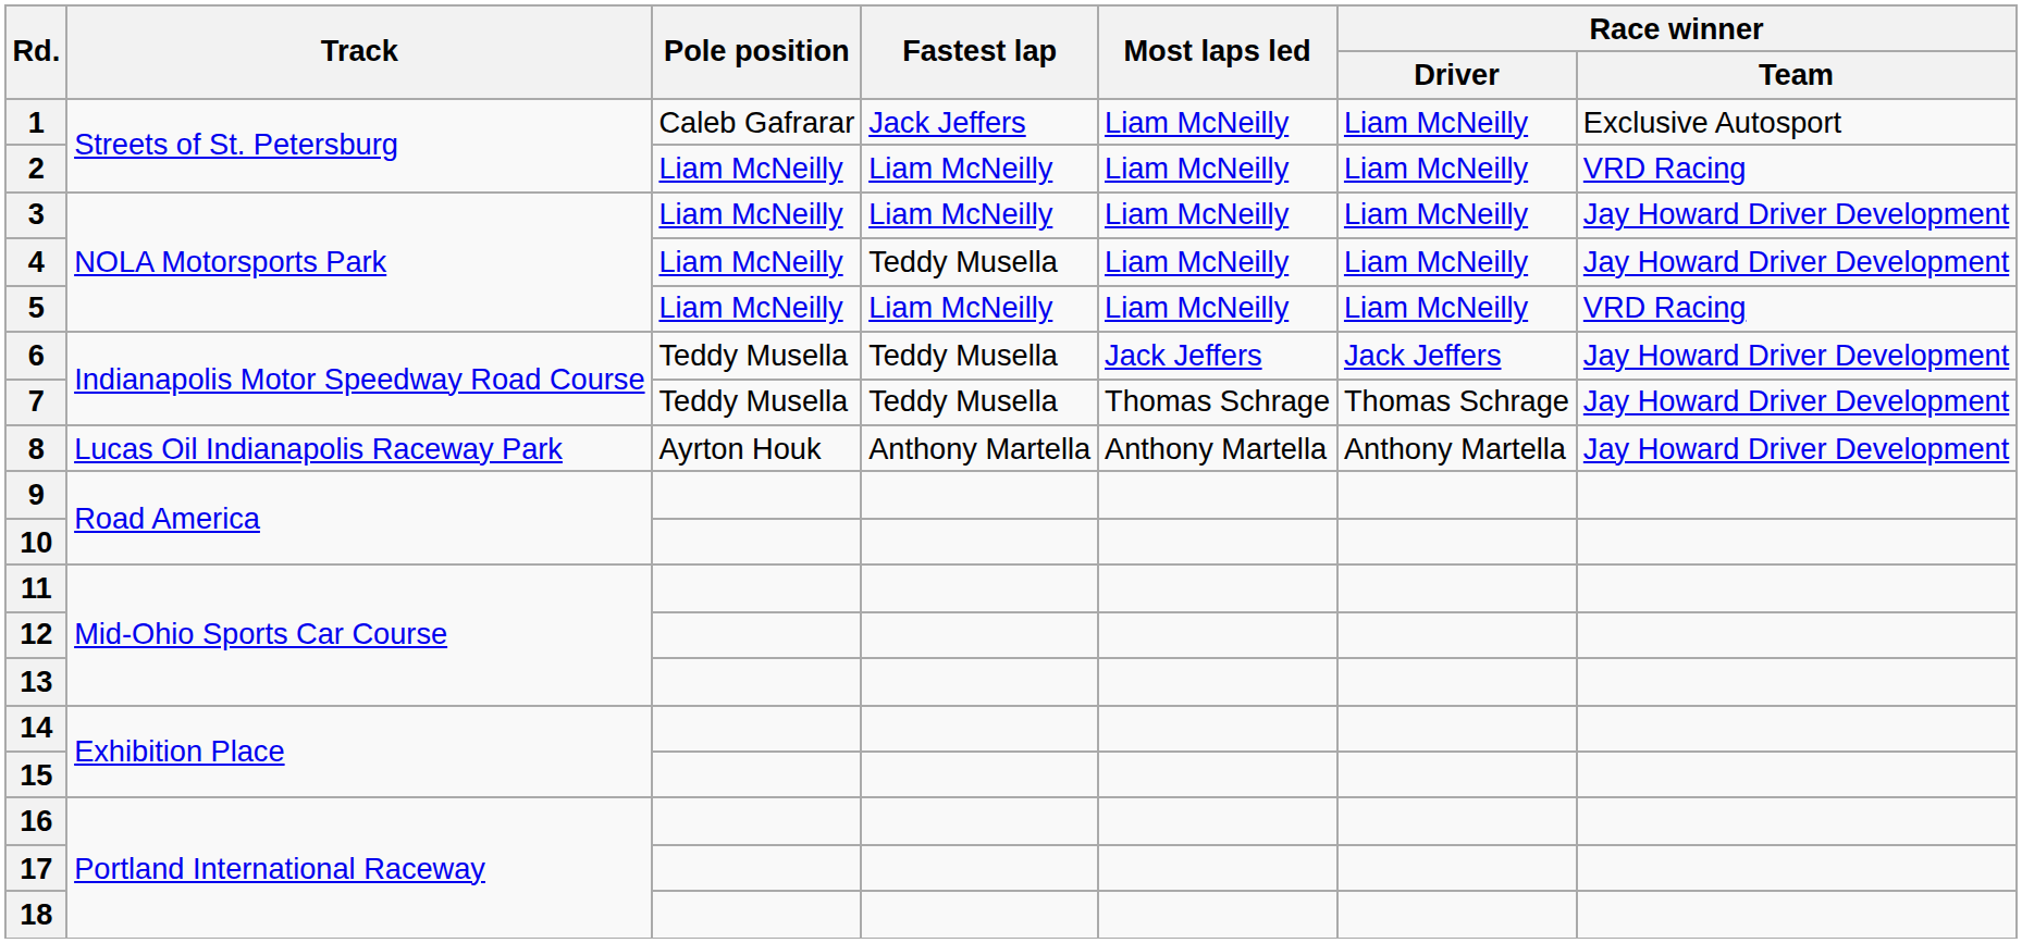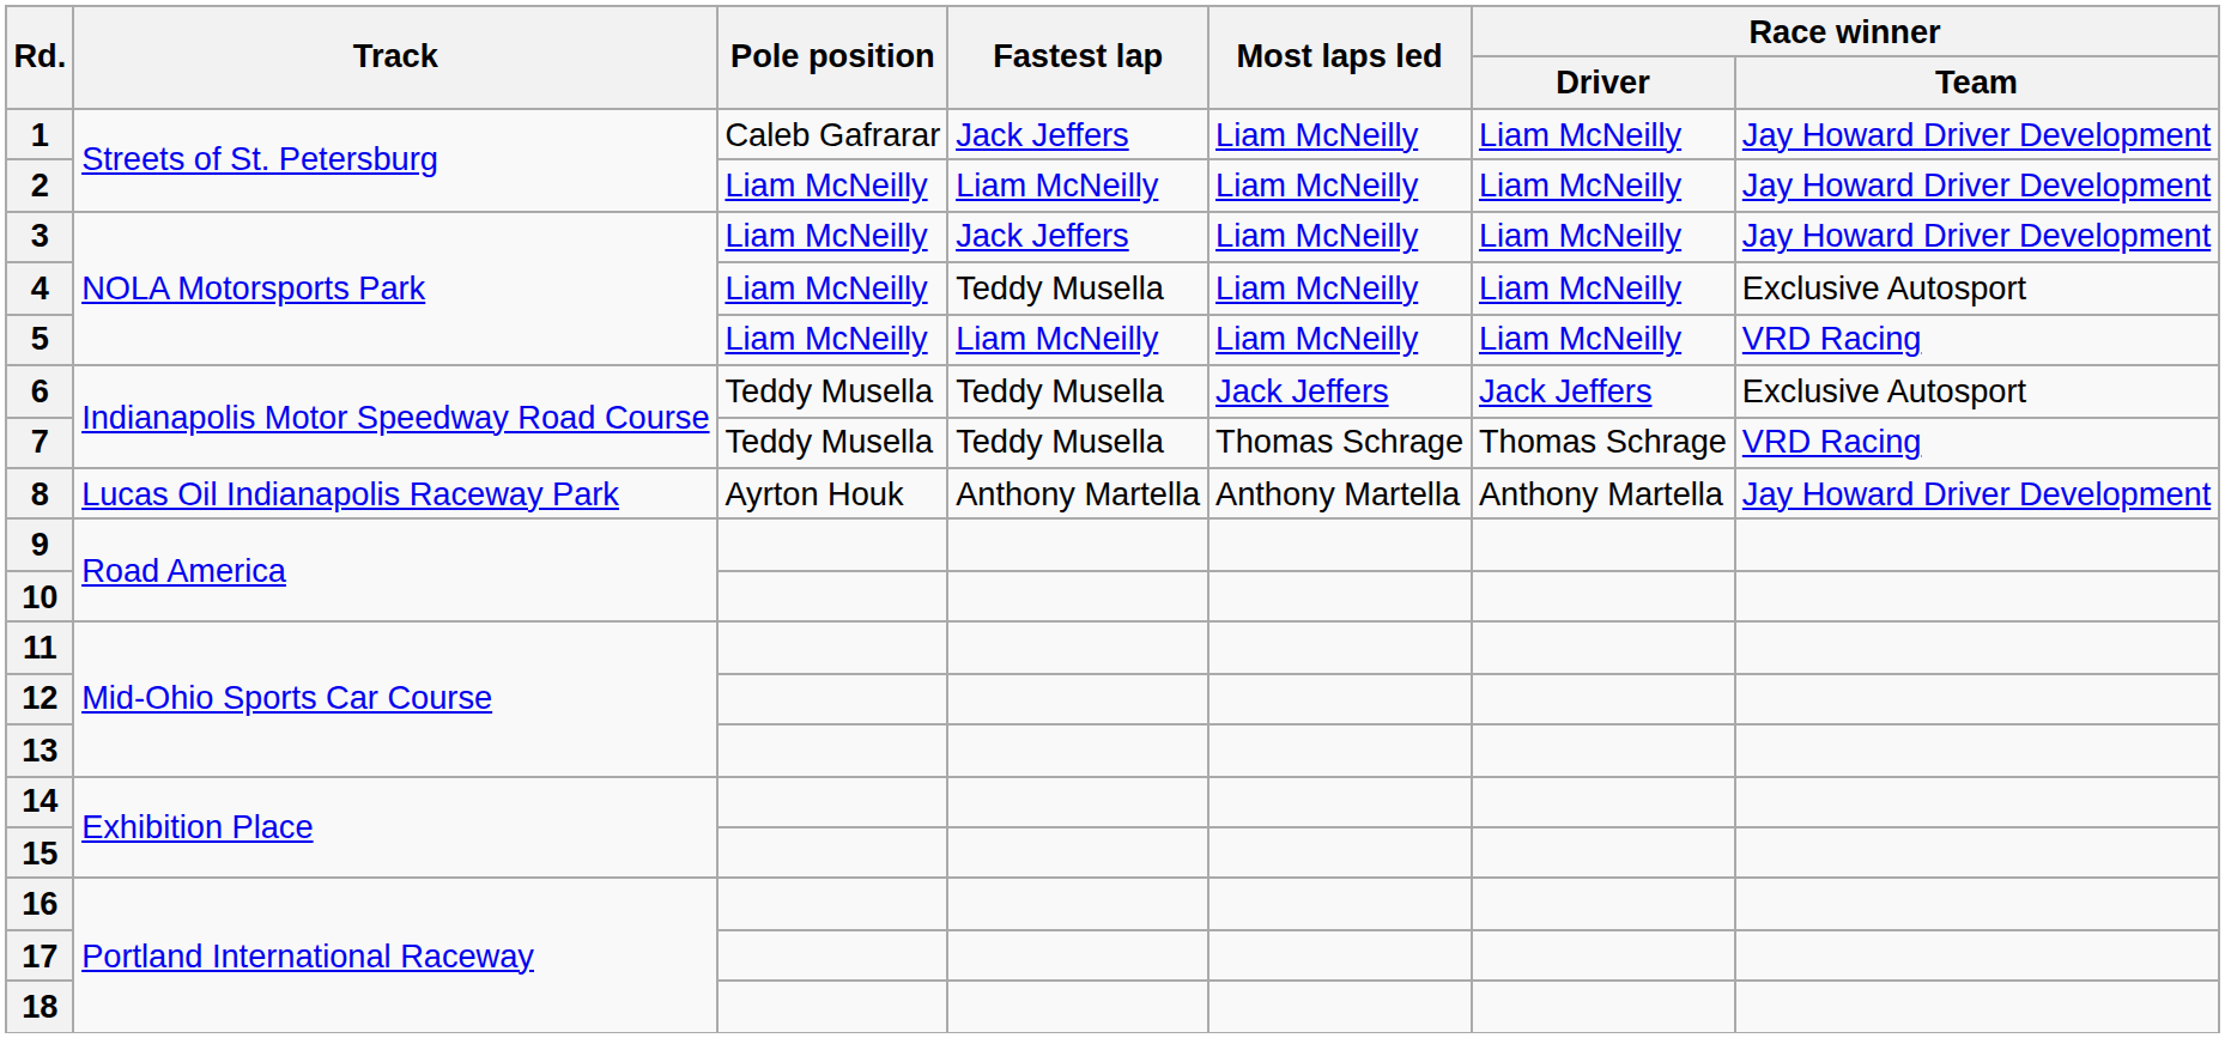 <table class="wikitable" style="font-size: 85%">
 <tr>
 <th rowspan="2">Rd.</th>
 <th rowspan="2">Track</th>
 <th rowspan="2">Pole position</th>
 <th rowspan="2">Fastest lap</th>
 <th rowspan="2">Most laps led</th>
 <th colspan="2">Race winner</th>
 </tr>
 <tr>
 <th>Driver</th>
 <th>Team</th>
 </tr>
 <tr>
 <th>1</th>
 <td rowspan="2"><a href='#'>Streets of St. Petersburg</a></td>
 <td> Caleb Gafrarar</td>
 <td> <a href='#'>Jack Jeffers</a></td>
 <td> <a href='#'>Liam McNeilly</a></td>
 <td> <a href='#'>Liam McNeilly</a></td>
-<td>Exclusive Autosport</td>
+<td><a href='#'>Jay Howard Driver Development</a></td>
 </tr>
 <tr>
 <th>2</th>
 <td> <a href='#'>Liam McNeilly</a></td>
 <td> <a href='#'>Liam McNeilly</a></td>
 <td> <a href='#'>Liam McNeilly</a></td>
 <td> <a href='#'>Liam McNeilly</a></td>
-<td><a href='#'>VRD Racing</a></td>
+<td><a href='#'>Jay Howard Driver Development</a></td>
 </tr>
 <tr>
 <th>3</th>
 <td rowspan="3"><a href='#'>NOLA Motorsports Park</a></td>
 <td> <a href='#'>Liam McNeilly</a></td>
-<td> <a href='#'>Liam McNeilly</a></td>
+<td> <a href='#'>Jack Jeffers</a></td>
 <td> <a href='#'>Liam McNeilly</a></td>
 <td> <a href='#'>Liam McNeilly</a></td>
 <td><a href='#'>Jay Howard Driver Development</a></td>
 </tr>
 <tr>
 <th>4</th>
 <td> <a href='#'>Liam McNeilly</a></td>
 <td align="left"> Teddy Musella</td>
 <td> <a href='#'>Liam McNeilly</a></td>
 <td> <a href='#'>Liam McNeilly</a></td>
-<td><a href='#'>Jay Howard Driver Development</a></td>
+<td>Exclusive Autosport</td>
 </tr>
 <tr>
 <th>5</th>
 <td> <a href='#'>Liam McNeilly</a></td>
 <td> <a href='#'>Liam McNeilly</a></td>
 <td> <a href='#'>Liam McNeilly</a></td>
 <td> <a href='#'>Liam McNeilly</a></td>
 <td><a href='#'>VRD Racing</a></td>
 </tr>
 <tr>
 <th>6</th>
 <td rowspan="2" nowrap=""><a href='#'>Indianapolis Motor Speedway Road Course</a></td>
 <td align="left"> Teddy Musella</td>
 <td align="left"> Teddy Musella</td>
 <td align="left"> <a href='#'>Jack Jeffers</a></td>
 <td align="left"> <a href='#'>Jack Jeffers</a></td>
-<td><a href='#'>Jay Howard Driver Development</a></td>
+<td>Exclusive Autosport</td>
 </tr>
 <tr>
 <th>7</th>
 <td align="left"> Teddy Musella</td>
 <td align="left"> Teddy Musella</td>
 <td align="left"> Thomas Schrage</td>
 <td align="left"> Thomas Schrage</td>
-<td><a href='#'>Jay Howard Driver Development</a></td>
+<td><a href='#'>VRD Racing</a></td>
 </tr>
 <tr>
 <th>8</th>
 <td nowrap=""><a href='#'>Lucas Oil Indianapolis Raceway Park</a></td>
 <td align="left"> Ayrton Houk</td>
 <td align="left"> Anthony Martella</td>
 <td align="left"> Anthony Martella</td>
 <td align="left"> Anthony Martella</td>
 <td><a href='#'>Jay Howard Driver Development</a></td>
 </tr>
 <tr>
 <th>9</th>
 <td rowspan="2"><a href='#'>Road America</a></td>
 <td></td>
 <td></td>
 <td></td>
 <td></td>
 <td></td>
 </tr>
 <tr>
 <th>10</th>
 <td></td>
 <td></td>
 <td></td>
 <td></td>
 <td></td>
 </tr>
 <tr>
 <th>11</th>
 <td rowspan="3"><a href='#'>Mid-Ohio Sports Car Course</a></td>
 <td></td>
 <td></td>
 <td></td>
 <td></td>
 <td></td>
 </tr>
 <tr>
 <th>12</th>
 <td nowrap=""></td>
 <td></td>
 <td></td>
 <td></td>
 <td></td>
 </tr>
 <tr>
 <th>13</th>
 <td></td>
 <td></td>
 <td></td>
 <td></td>
 <td></td>
 </tr>
 <tr>
 <th>14</th>
 <td rowspan="2"><a href='#'>Exhibition Place</a></td>
 <td></td>
 <td></td>
 <td></td>
 <td></td>
 <td></td>
 </tr>
 <tr>
 <th>15</th>
 <td></td>
 <td nowrap=""></td>
 <td nowrap=""></td>
 <td nowrap=""></td>
 <td nowrap=""></td>
 </tr>
 <tr>
 <th>16</th>
 <td rowspan="3"><a href='#'>Portland International Raceway</a></td>
 <td></td>
 <td></td>
 <td></td>
 <td></td>
 <td></td>
 </tr>
 <tr>
 <th>17</th>
 <td></td>
 <td></td>
 <td></td>
 <td></td>
 <td></td>
 </tr>
 <tr>
 <th>18</th>
 <td></td>
 <td></td>
 <td></td>
 <td></td>
 <td></td>
 </tr>
 </table>
